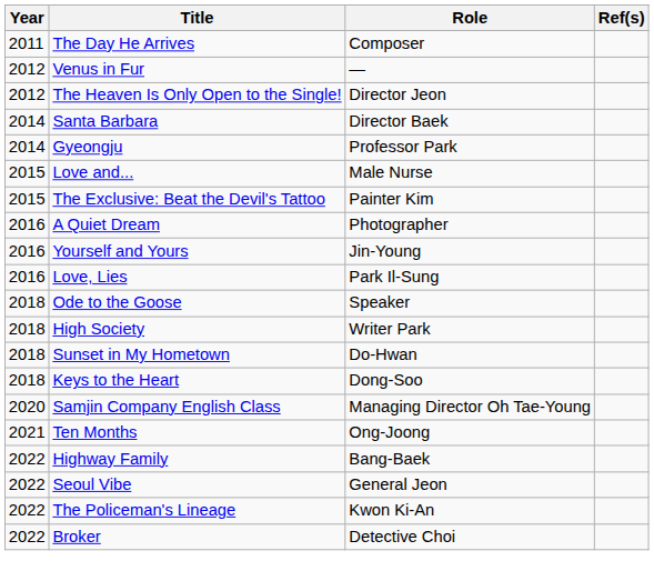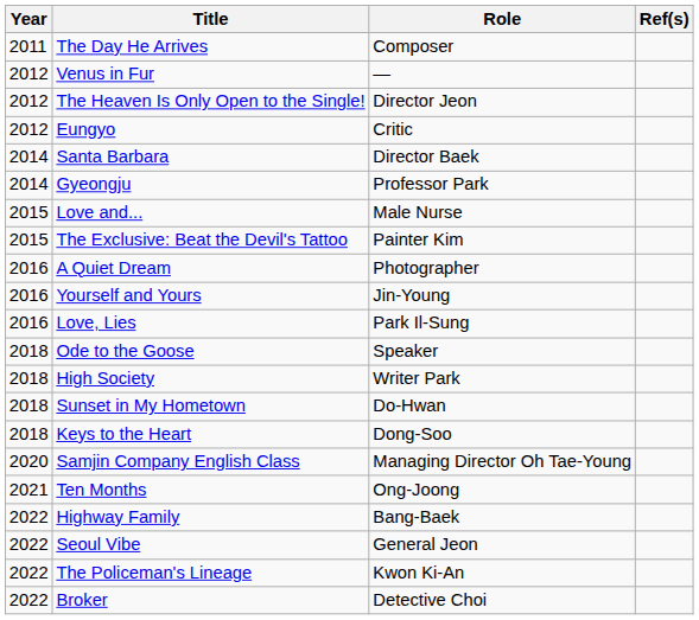 <table class="wikitable sortable">
 <tr>
 <th>Year</th>
 <th>Title</th>
 <th>Role</th>
 <th>Ref(s)</th>
 </tr>
 <tr>
 <td>2011</td>
 <td><a href='#'>The Day He Arrives</a></td>
 <td>Composer</td>
 <td></td>
 </tr>
 <tr>
 <td>2012</td>
 <td><a href='#'>Venus in Fur</a></td>
 <td>—</td>
 <td></td>
 </tr>
 <tr>
 <td>2012</td>
 <td><a href='#'>The Heaven Is Only Open to the Single!</a></td>
 <td>Director Jeon</td>
+<td></td>
+</tr>
+<tr>
+<td>2012</td>
+<td><a href='#'>Eungyo</a></td>
+<td>Critic</td>
 <td></td>
 </tr>
 <tr>
 <td>2014</td>
 <td><a href='#'>Santa Barbara</a></td>
 <td>Director Baek</td>
 <td></td>
 </tr>
 <tr>
 <td>2014</td>
 <td><a href='#'>Gyeongju</a></td>
 <td>Professor Park</td>
 <td></td>
 </tr>
 <tr>
 <td>2015</td>
 <td><a href='#'>Love and...</a></td>
 <td>Male Nurse</td>
 <td></td>
 </tr>
 <tr>
 <td>2015</td>
 <td><a href='#'>The Exclusive: Beat the Devil's Tattoo</a></td>
 <td>Painter Kim</td>
 <td></td>
 </tr>
 <tr>
 <td>2016</td>
 <td><a href='#'>A Quiet Dream</a></td>
 <td>Photographer</td>
 <td></td>
 </tr>
 <tr>
 <td>2016</td>
 <td><a href='#'>Yourself and Yours</a></td>
 <td>Jin-Young</td>
 <td></td>
 </tr>
 <tr>
 <td>2016</td>
 <td><a href='#'>Love, Lies</a></td>
 <td>Park Il-Sung</td>
 <td></td>
 </tr>
 <tr>
 <td>2018</td>
 <td><a href='#'>Ode to the Goose</a></td>
 <td>Speaker</td>
 <td></td>
 </tr>
 <tr>
 <td>2018</td>
 <td><a href='#'>High Society</a></td>
 <td>Writer Park</td>
 <td></td>
 </tr>
 <tr>
 <td>2018</td>
 <td><a href='#'>Sunset in My Hometown</a></td>
 <td>Do-Hwan</td>
 <td></td>
 </tr>
 <tr>
 <td>2018</td>
 <td><a href='#'>Keys to the Heart</a></td>
 <td>Dong-Soo</td>
 <td></td>
 </tr>
 <tr>
 <td>2020</td>
 <td><a href='#'>Samjin Company English Class</a></td>
 <td>Managing Director Oh Tae-Young</td>
 <td></td>
 </tr>
 <tr>
 <td>2021</td>
 <td><a href='#'>Ten Months</a></td>
 <td>Ong-Joong</td>
 <td></td>
 </tr>
 <tr>
 <td>2022</td>
 <td><a href='#'>Highway Family</a></td>
 <td>Bang-Baek</td>
 <td></td>
 </tr>
 <tr>
 <td>2022</td>
 <td><a href='#'>Seoul Vibe</a></td>
 <td>General Jeon</td>
 <td></td>
 </tr>
 <tr>
 <td>2022</td>
 <td><a href='#'>The Policeman's Lineage</a></td>
 <td>Kwon Ki-An</td>
 <td></td>
 </tr>
 <tr>
 <td>2022</td>
 <td><a href='#'>Broker</a></td>
 <td>Detective Choi</td>
 <td></td>
 </tr>
 </table>
